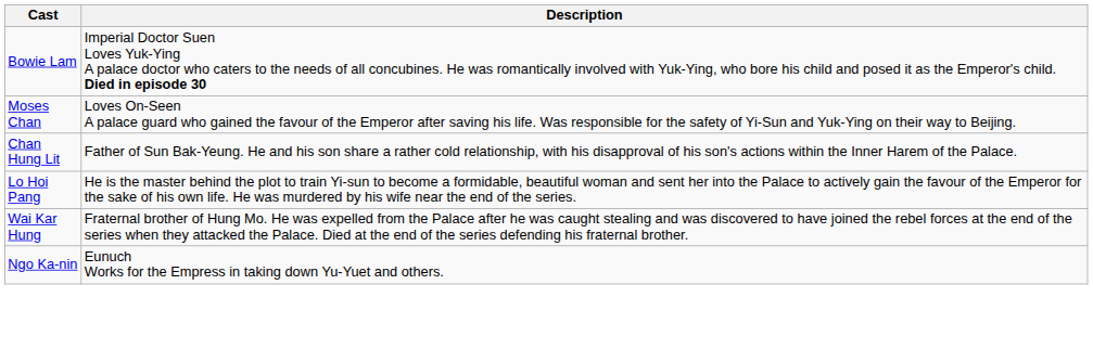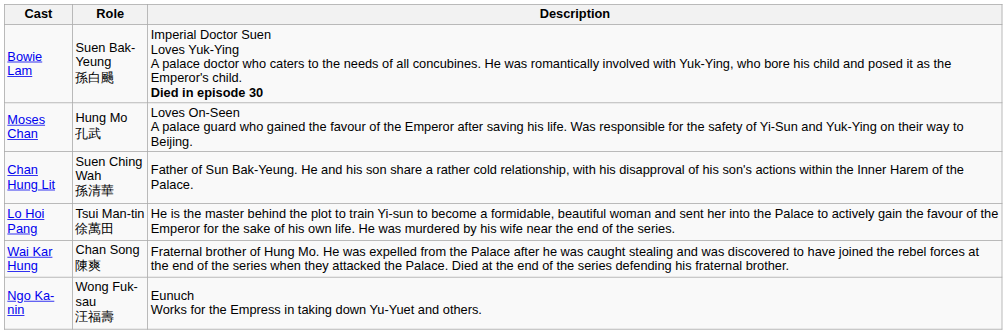 <table class="wikitable">
 <tr>
 <th>Cast</th>
+<th>Role</th>
 <th>Description</th>
 </tr>
 <tr>
 <td><a href='#'>Bowie Lam</a></td>
+<td>Suen Bak-Yeung<br>孫白颺</td>
 <td>Imperial Doctor Suen<br>Loves Yuk-Ying<br>A palace doctor who caters to the needs of all concubines. He was romantically involved with Yuk-Ying, who bore his child and posed it as the Emperor's child.<br><strong>Died in episode 30</strong></td>
 </tr>
 <tr>
 <td><a href='#'>Moses Chan</a></td>
+<td>Hung Mo<br>孔武</td>
 <td>Loves On-Seen<br>A palace guard who gained the favour of the Emperor after saving his life. Was responsible for the safety of Yi-Sun and Yuk-Ying on their way to Beijing.</td>
 </tr>
 <tr>
 <td><a href='#'>Chan Hung Lit</a></td>
+<td>Suen Ching Wah<br>孫清華</td>
 <td>Father of Sun Bak-Yeung. He and his son share a rather cold relationship, with his disapproval of his son's actions within the Inner Harem of the Palace.</td>
 </tr>
 <tr>
 <td><a href='#'>Lo Hoi Pang</a></td>
+<td>Tsui Man-tin<br>徐萬田</td>
 <td>He is the master behind the plot to train Yi-sun to become a formidable, beautiful woman and sent her into the Palace to actively gain the favour of the Emperor for the sake of his own life. He was murdered by his wife near the end of the series.</td>
 </tr>
 <tr>
 <td><a href='#'>Wai Kar Hung</a></td>
+<td>Chan Song<br>陳爽</td>
 <td>Fraternal brother of Hung Mo. He was expelled from the Palace after he was caught stealing and was discovered to have joined the rebel forces at the end of the series when they attacked the Palace. Died at the end of the series defending his fraternal brother.</td>
 </tr>
 <tr>
 <td><a href='#'>Ngo Ka-nin</a></td>
+<td>Wong Fuk-sau<br>汪福壽</td>
 <td>Eunuch<br>Works for the Empress in taking down Yu-Yuet and others.</td>
 </tr>
 </table>
